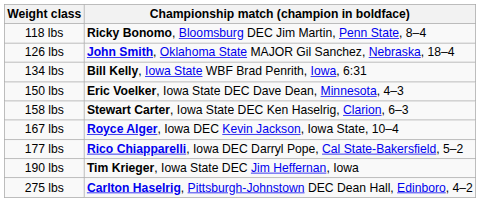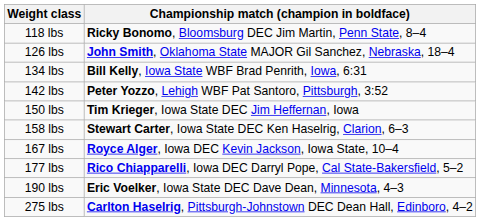 <table class="wikitable" style="text-align:center">
 <tr>
 <th>Weight class</th>
 <th>Championship match (champion in boldface)</th>
 </tr>
 <tr>
 <td>118 lbs</td>
 <td align=left><strong>Ricky Bonomo</strong>, <a href='#'>Bloomsburg</a> DEC Jim Martin, <a href='#'>Penn State</a>, 8–4</td>
 </tr>
 <tr>
 <td>126 lbs</td>
 <td align=left><strong><a href='#'>John Smith</a></strong>, <a href='#'>Oklahoma State</a> MAJOR Gil Sanchez, <span><a href='#'>Nebraska</a>, 18–4</span></td>
 </tr>
 <tr>
 <td>134 lbs</td>
 <td align=left><strong>Bill Kelly</strong>, <a href='#'>Iowa State</a> WBF Brad Penrith, <a href='#'>Iowa</a>, 6:31</td>
 </tr>
 <tr>
+<td>142 lbs</td>
+<td align=left><strong>Peter Yozzo</strong>, <a href='#'>Lehigh</a> WBF Pat Santoro, <a href='#'>Pittsburgh</a>, 3:52</td>
+</tr>
+<tr>
 <td>150 lbs</td>
-<td align=left><strong>Eric Voelker</strong>, Iowa State DEC Dave Dean, <a href='#'>Minnesota</a>, 4–3</td>
+<td align=left><strong>Tim Krieger</strong>, Iowa State DEC <a href='#'>Jim Heffernan</a>, Iowa</td>
 </tr>
 <tr>
 <td>158 lbs</td>
 <td align=left><strong>Stewart Carter</strong>, Iowa State DEC Ken Haselrig, <a href='#'>Clarion</a>, 6–3</td>
 </tr>
 <tr>
 <td>167 lbs</td>
 <td align=left><strong><a href='#'>Royce Alger</a></strong>, Iowa DEC <a href='#'>Kevin Jackson</a>, Iowa State, 10–4</td>
 </tr>
 <tr>
 <td>177 lbs</td>
 <td align=left><strong><a href='#'>Rico Chiapparelli</a></strong>, Iowa DEC Darryl Pope, <a href='#'>Cal State-Bakersfield</a>, 5–2</td>
 </tr>
 <tr>
 <td>190 lbs</td>
-<td align=left><strong>Tim Krieger</strong>, Iowa State DEC <a href='#'>Jim Heffernan</a>, Iowa</td>
+<td align=left><strong>Eric Voelker</strong>, Iowa State DEC Dave Dean, <a href='#'>Minnesota</a>, 4–3</td>
 </tr>
 <tr>
 <td>275 lbs</td>
 <td align=left><strong><a href='#'>Carlton Haselrig</a></strong>, <a href='#'>Pittsburgh-Johnstown</a> DEC Dean Hall, <a href='#'>Edinboro</a>, 4–2</td>
 </tr>
 </table>
